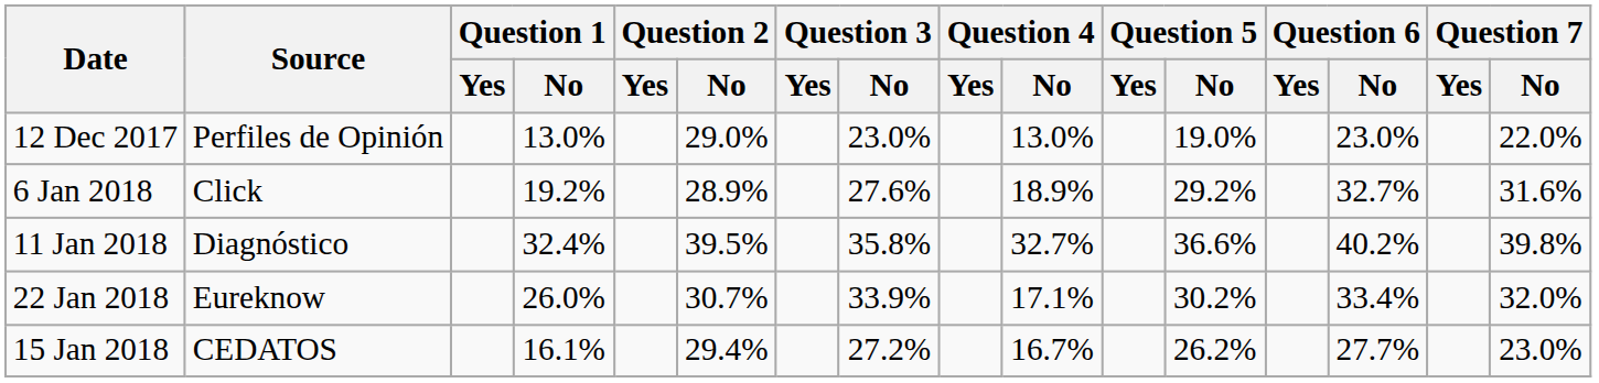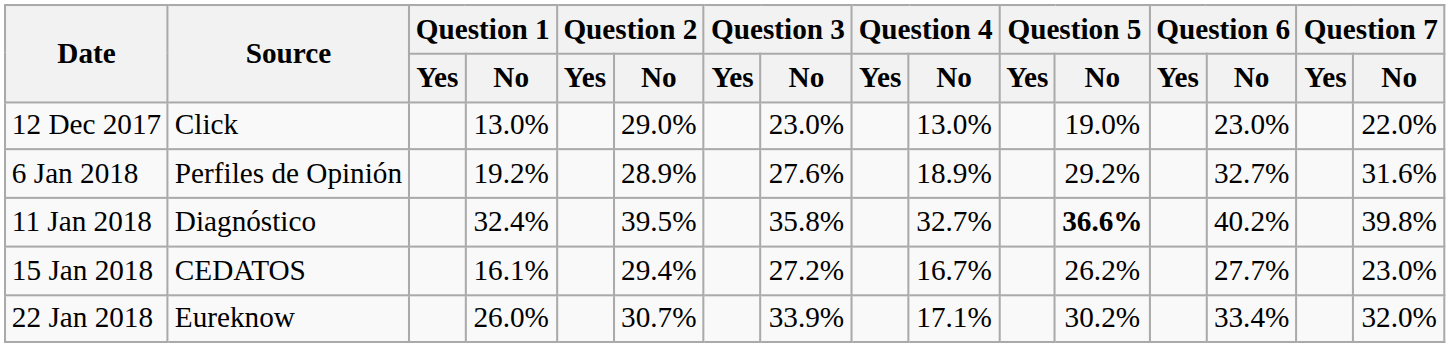 <table class="wikitable" style="font-size: 90%;">
 <tr>
 <th rowspan="2">Date</th>
 <th rowspan="2">Source</th>
 <th colspan="2">Question 1</th>
 <th colspan="2">Question 2</th>
 <th colspan="2">Question 3</th>
 <th colspan="2">Question 4</th>
 <th colspan="2">Question 5</th>
 <th colspan="2">Question 6</th>
 <th colspan="2">Question 7</th>
 </tr>
 <tr>
 <th>Yes</th>
 <th>No</th>
 <th>Yes</th>
 <th>No</th>
 <th>Yes</th>
 <th>No</th>
 <th>Yes</th>
 <th>No</th>
 <th>Yes</th>
 <th>No</th>
 <th>Yes</th>
 <th>No</th>
 <th>Yes</th>
 <th>No</th>
 </tr>
 <tr>
 <td>12 Dec 2017</td>
-<td>Perfiles de Opinión</td>
+<td>Click</td>
 <td></td>
 <td align="center">13.0%</td>
 <td></td>
 <td align="center">29.0%</td>
 <td></td>
 <td align="center">23.0%</td>
 <td></td>
 <td align="center">13.0%</td>
 <td></td>
 <td align="center">19.0%</td>
 <td></td>
 <td align="center">23.0%</td>
 <td></td>
 <td align="center">22.0%</td>
 </tr>
 <tr>
 <td>6 Jan 2018</td>
-<td>Click</td>
+<td>Perfiles de Opinión</td>
 <td></td>
 <td align="center">19.2%</td>
 <td></td>
 <td align="center">28.9%</td>
 <td></td>
 <td align="center">27.6%</td>
 <td></td>
 <td align="center">18.9%</td>
 <td></td>
 <td align="center">29.2%</td>
 <td></td>
 <td align="center">32.7%</td>
 <td></td>
 <td align="center">31.6%</td>
 </tr>
 <tr>
 <td>11 Jan 2018</td>
 <td>Diagnóstico</td>
 <td></td>
 <td align="center">32.4%</td>
 <td></td>
 <td align="center">39.5%</td>
 <td></td>
 <td align="center">35.8%</td>
 <td></td>
 <td align="center">32.7%</td>
 <td></td>
-<td align="center">36.6%</td>
+<td align="center"><strong>36.6%</strong></td>
 <td></td>
 <td align="center">40.2%</td>
 <td></td>
 <td align="center">39.8%</td>
+</tr>
+<tr>
+<td>15 Jan 2018</td>
+<td>CEDATOS</td>
+<td></td>
+<td align="center">16.1%</td>
+<td></td>
+<td align="center">29.4%</td>
+<td></td>
+<td align="center">27.2%</td>
+<td></td>
+<td align="center">16.7%</td>
+<td></td>
+<td align="center">26.2%</td>
+<td></td>
+<td align="center">27.7%</td>
+<td></td>
+<td align="center">23.0%</td>
 </tr>
 <tr>
 <td>22 Jan 2018</td>
 <td>Eureknow</td>
 <td></td>
 <td align="center">26.0%</td>
 <td></td>
 <td align="center">30.7%</td>
 <td></td>
 <td align="center">33.9%</td>
 <td></td>
 <td align="center">17.1%</td>
 <td></td>
 <td align="center">30.2%</td>
 <td></td>
 <td align="center">33.4%</td>
 <td></td>
 <td align="center">32.0%</td>
 </tr>
-<tr>
-<td>15 Jan 2018</td>
-<td>CEDATOS</td>
-<td></td>
-<td align="center">16.1%</td>
-<td></td>
-<td align="center">29.4%</td>
-<td></td>
-<td align="center">27.2%</td>
-<td></td>
-<td align="center">16.7%</td>
-<td></td>
-<td align="center">26.2%</td>
-<td></td>
-<td align="center">27.7%</td>
-<td></td>
-<td align="center">23.0%</td>
-</tr>
 </table>
